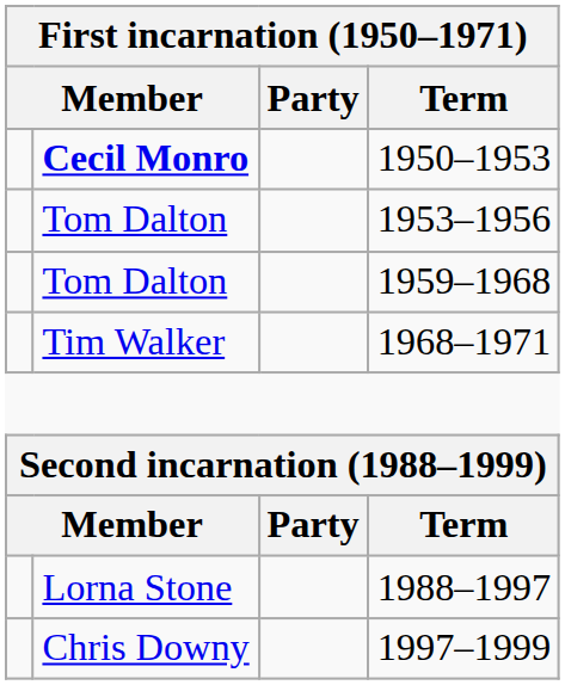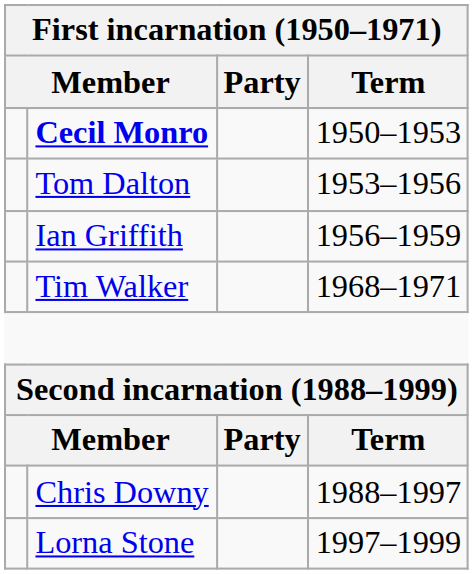 <table class="wikitable" style='border-style: none none none none;'>
 <tr>
 <th colspan="4">First incarnation (1950–1971)</th>
 </tr>
 <tr>
 <th colspan="2">Member</th>
 <th>Party</th>
 <th>Term</th>
 </tr>
 <tr style="background: #f9f9f9">
 <td> </td>
 <td><strong><a href='#'>Cecil Monro</a></strong></td>
 <td></td>
 <td>1950–1953</td>
 </tr>
 <tr style="background: #f9f9f9">
 <td> </td>
 <td><a href='#'>Tom Dalton</a></td>
 <td></td>
 <td>1953–1956</td>
 </tr>
 <tr style="background: #f9f9f9">
 <td> </td>
-<td><a href='#'>Tom Dalton</a></td>
+<td><a href='#'>Ian Griffith</a></td>
 <td></td>
-<td>1959–1968</td>
+<td>1956–1959</td>
 </tr>
 <tr style="background: #f9f9f9">
 <td> </td>
 <td><a href='#'>Tim Walker</a></td>
 <td></td>
 <td>1968–1971</td>
 </tr>
 <tr>
 <td colspan="4" style='border-style: none none none none;'> </td>
 </tr>
 <tr>
 <th colspan="4">Second incarnation (1988–1999)</th>
 </tr>
 <tr>
 <th colspan="2">Member</th>
 <th>Party</th>
 <th>Term</th>
 </tr>
 <tr style="background: #f9f9f9">
 <td> </td>
-<td><a href='#'>Lorna Stone</a></td>
+<td><a href='#'>Chris Downy</a></td>
 <td></td>
 <td>1988–1997</td>
 </tr>
 <tr style="background: #f9f9f9">
 <td> </td>
-<td><a href='#'>Chris Downy</a></td>
+<td><a href='#'>Lorna Stone</a></td>
 <td></td>
 <td>1997–1999</td>
 </tr>
 </table>
